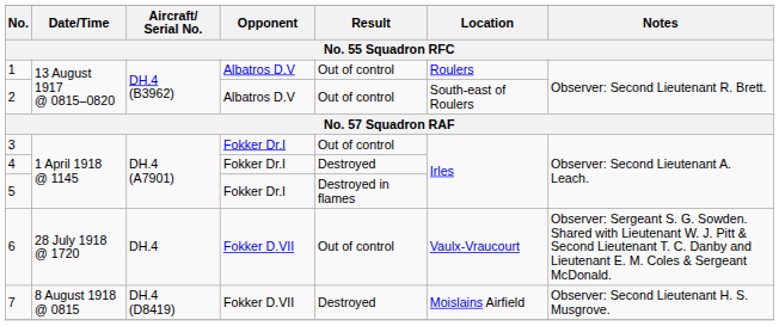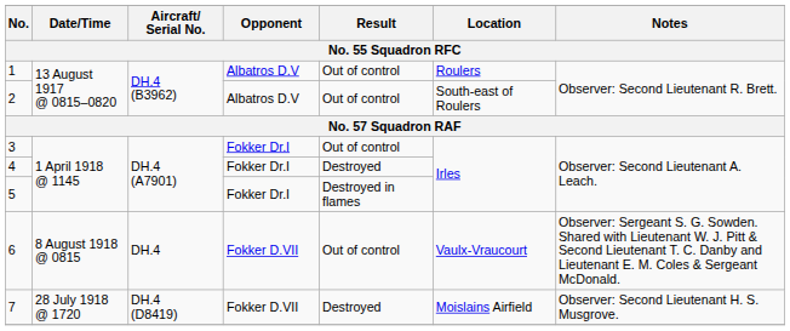 <table class="wikitable" style="font-size:90%;">
 <tr>
 </tr>
 <tr>
 <th>No.</th>
 <th width="100">Date/Time</th>
 <th width="100">Aircraft/<br>Serial No.</th>
 <th width="100">Opponent</th>
 <th width="120">Result</th>
 <th width="130">Location</th>
 <th>Notes</th>
 </tr>
 <tr>
 <th colspan="7">No. 55 Squadron RFC</th>
 </tr>
 <tr>
 <td>1</td>
 <td rowspan="2">13 August 1917<br>@ 0815–0820</td>
 <td rowspan="2"><a href='#'>DH.4</a><br>(B3962)</td>
 <td><a href='#'>Albatros D.V</a></td>
 <td>Out of control</td>
 <td><a href='#'>Roulers</a></td>
 <td rowspan="2">Observer: Second Lieutenant R. Brett.</td>
 </tr>
 <tr>
 <td>2</td>
 <td>Albatros D.V</td>
 <td>Out of control</td>
 <td>South-east of Roulers</td>
 </tr>
 <tr>
 <th colspan="7">No. 57 Squadron RAF</th>
 </tr>
 <tr>
 <td>3</td>
 <td rowspan="3">1 April 1918<br>@ 1145</td>
 <td rowspan="3">DH.4<br>(A7901)</td>
 <td><a href='#'>Fokker Dr.I</a></td>
 <td>Out of control</td>
 <td rowspan="3"><a href='#'>Irles</a></td>
 <td rowspan="3">Observer: Second Lieutenant A. Leach.</td>
 </tr>
 <tr>
 <td>4</td>
 <td>Fokker Dr.I</td>
 <td>Destroyed</td>
 </tr>
 <tr>
 <td>5</td>
 <td>Fokker Dr.I</td>
 <td>Destroyed in flames</td>
 </tr>
 <tr>
 <td>6</td>
-<td>28 July 1918<br>@ 1720</td>
+<td>8 August 1918<br>@ 0815</td>
 <td>DH.4</td>
 <td><a href='#'>Fokker D.VII</a></td>
 <td>Out of control</td>
 <td><a href='#'>Vaulx-Vraucourt</a></td>
 <td>Observer: Sergeant S. G. Sowden.<br>Shared with Lieutenant W. J. Pitt & Second Lieutenant T. C. Danby and Lieutenant E. M. Coles & Sergeant McDonald.</td>
 </tr>
 <tr>
 <td>7</td>
-<td>8 August 1918<br>@ 0815</td>
+<td>28 July 1918<br>@ 1720</td>
 <td>DH.4<br>(D8419)</td>
 <td>Fokker D.VII</td>
 <td>Destroyed</td>
 <td><a href='#'>Moislains</a> Airfield</td>
 <td>Observer: Second Lieutenant H. S. Musgrove.</td>
 </tr>
 <tr>
 </tr>
 </table>
